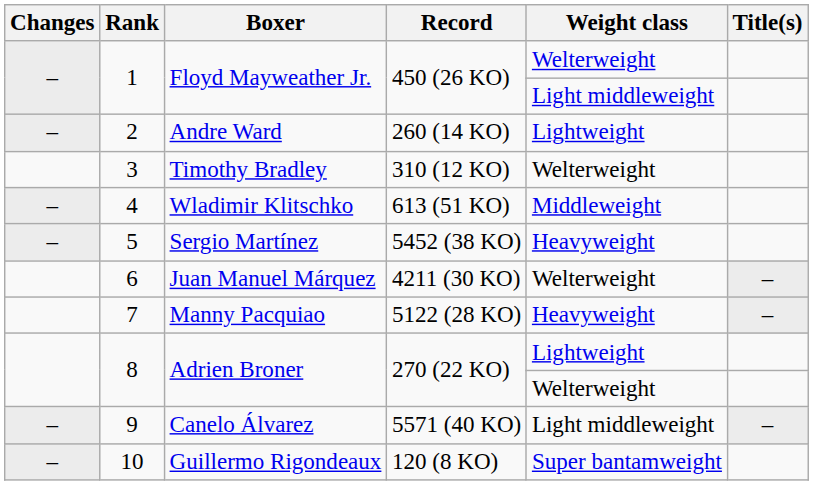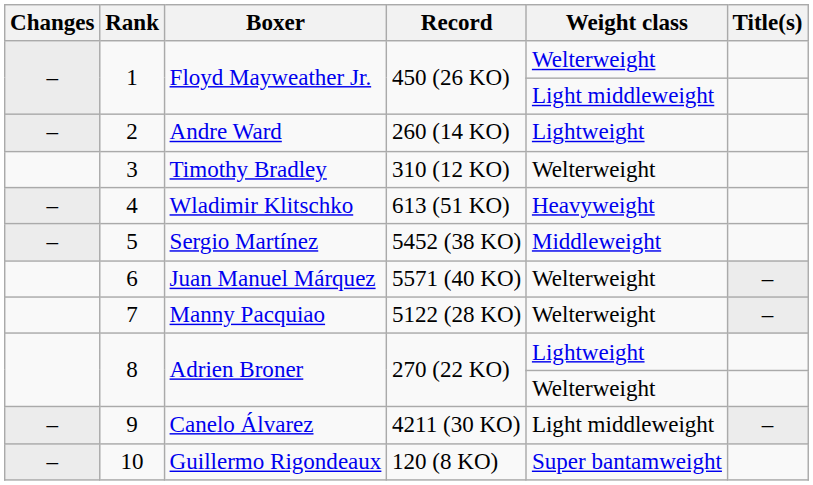 <table class="wikitable ">
 <tr>
 <th>Changes</th>
 <th>Rank</th>
 <th>Boxer</th>
 <th>Record</th>
 <th>Weight class</th>
 <th>Title(s)</th>
 </tr>
 <tr>
 <td rowspan=2 align=center bgcolor=#ECECEC>–</td>
 <td rowspan=2 align=center>1</td>
 <td rowspan=2><a href='#'>Floyd Mayweather Jr.</a></td>
 <td rowspan=2>450 (26 KO)</td>
 <td><a href='#'>Welterweight</a></td>
 <td></td>
 </tr>
 <tr>
 <td><a href='#'>Light middleweight</a></td>
 <td></td>
 </tr>
 <tr>
 <td align=center bgcolor=#ECECEC>–</td>
 <td align=center>2</td>
 <td><a href='#'>Andre Ward</a></td>
 <td>260 (14 KO)</td>
 <td><a href='#'>Lightweight</a></td>
 <td></td>
 </tr>
 <tr>
 <td align=center></td>
 <td align=center>3</td>
 <td><a href='#'>Timothy Bradley</a></td>
 <td>310 (12 KO)</td>
 <td>Welterweight</td>
 <td></td>
 </tr>
 <tr>
 <td align=center bgcolor=#ECECEC>–</td>
 <td align=center>4</td>
 <td><a href='#'>Wladimir Klitschko</a></td>
 <td>613 (51 KO)</td>
-<td><a href='#'>Middleweight</a></td>
+<td><a href='#'>Heavyweight</a></td>
 <td></td>
 </tr>
 <tr>
 <td align=center bgcolor=#ECECEC>–</td>
 <td align=center>5</td>
 <td><a href='#'>Sergio Martínez</a></td>
 <td>5452 (38 KO)</td>
-<td><a href='#'>Heavyweight</a></td>
+<td><a href='#'>Middleweight</a></td>
 <td></td>
 </tr>
 <tr>
 <td align=center></td>
 <td align=center>6</td>
 <td><a href='#'>Juan Manuel Márquez</a></td>
-<td>4211 (30 KO)</td>
+<td>5571 (40 KO)</td>
 <td>Welterweight</td>
 <td align=center bgcolor=#ECECEC data-sort-value="Z">–</td>
 </tr>
 <tr>
 <td align=center></td>
 <td align=center>7</td>
 <td><a href='#'>Manny Pacquiao</a></td>
 <td>5122 (28 KO)</td>
-<td><a href='#'>Heavyweight</a></td>
+<td>Welterweight</td>
 <td align=center bgcolor=#ECECEC data-sort-value="Z">–</td>
 </tr>
 <tr>
 <td rowspan=2 align=center></td>
 <td rowspan=2 align=center>8</td>
 <td rowspan=2><a href='#'>Adrien Broner</a></td>
 <td rowspan=2>270 (22 KO)</td>
 <td><a href='#'>Lightweight</a></td>
 <td></td>
 </tr>
 <tr>
 <td>Welterweight</td>
 <td></td>
 </tr>
 <tr>
 <td align=center bgcolor=#ECECEC>–</td>
 <td align=center>9</td>
 <td><a href='#'>Canelo Álvarez</a></td>
-<td>5571 (40 KO)</td>
+<td>4211 (30 KO)</td>
 <td>Light middleweight</td>
 <td align=center bgcolor=#ECECEC data-sort-value="Z">–</td>
 </tr>
 <tr>
 <td align=center bgcolor=#ECECEC>–</td>
 <td align=center>10</td>
 <td><a href='#'>Guillermo Rigondeaux</a></td>
 <td>120 (8 KO)</td>
 <td><a href='#'>Super bantamweight</a></td>
 <td></td>
 </tr>
 </table>
